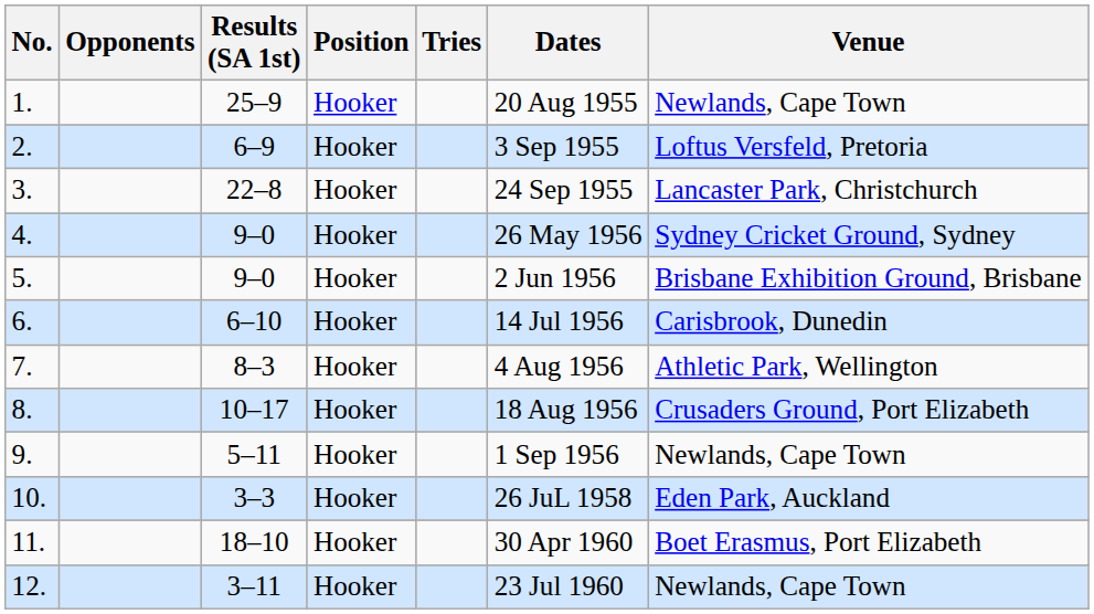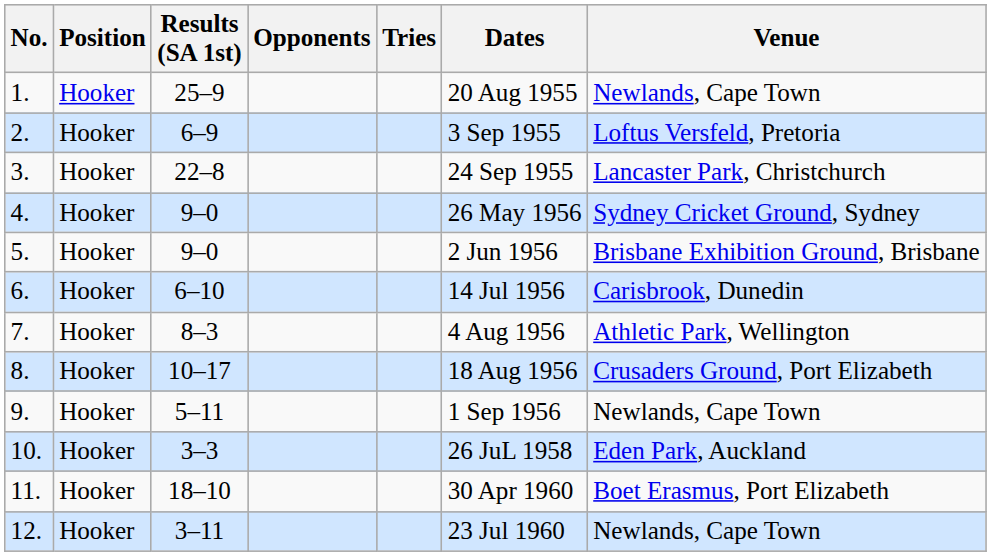 <table class="wikitable sortable">
 <tr>
 <th>No.</th>
+<th>Position</th>
+<th>Results<br>(SA 1st)</th>
 <th>Opponents</th>
-<th>Results<br>(SA 1st)</th>
-<th>Position</th>
 <th>Tries</th>
 <th>Dates</th>
 <th>Venue</th>
 </tr>
 <tr>
 <td>1.</td>
+<td><a href='#'>Hooker</a></td>
+<td align="center">25–9</td>
 <td></td>
-<td align="center">25–9</td>
-<td><a href='#'>Hooker</a></td>
 <td></td>
 <td>20 Aug 1955</td>
 <td><a href='#'>Newlands</a>, Cape Town</td>
 </tr>
 <tr style="background: #D0E6FF;">
 <td>2.</td>
+<td>Hooker</td>
+<td align="center">6–9</td>
 <td></td>
-<td align="center">6–9</td>
-<td>Hooker</td>
 <td></td>
 <td>3 Sep 1955</td>
 <td><a href='#'>Loftus Versfeld</a>, Pretoria</td>
 </tr>
 <tr>
 <td>3.</td>
+<td>Hooker</td>
+<td align="center">22–8</td>
 <td></td>
-<td align="center">22–8</td>
-<td>Hooker</td>
 <td></td>
 <td>24 Sep 1955</td>
 <td><a href='#'>Lancaster Park</a>, Christchurch</td>
 </tr>
 <tr style="background: #D0E6FF;">
 <td>4.</td>
+<td>Hooker</td>
+<td align="center">9–0</td>
 <td></td>
-<td align="center">9–0</td>
-<td>Hooker</td>
 <td></td>
 <td>26 May 1956</td>
 <td><a href='#'>Sydney Cricket Ground</a>, Sydney</td>
 </tr>
 <tr>
 <td>5.</td>
+<td>Hooker</td>
+<td align="center">9–0</td>
 <td></td>
-<td align="center">9–0</td>
-<td>Hooker</td>
 <td></td>
 <td>2 Jun 1956</td>
 <td><a href='#'>Brisbane Exhibition Ground</a>, Brisbane</td>
 </tr>
 <tr style="background: #D0E6FF;">
 <td>6.</td>
+<td>Hooker</td>
+<td align="center">6–10</td>
 <td></td>
-<td align="center">6–10</td>
-<td>Hooker</td>
 <td></td>
 <td>14 Jul 1956</td>
 <td><a href='#'>Carisbrook</a>, Dunedin</td>
 </tr>
 <tr>
 <td>7.</td>
+<td>Hooker</td>
+<td align="center">8–3</td>
 <td></td>
-<td align="center">8–3</td>
-<td>Hooker</td>
 <td></td>
 <td>4 Aug 1956</td>
 <td><a href='#'>Athletic Park</a>, Wellington</td>
 </tr>
 <tr style="background: #D0E6FF;">
 <td>8.</td>
+<td>Hooker</td>
+<td align="center">10–17</td>
 <td></td>
-<td align="center">10–17</td>
-<td>Hooker</td>
 <td></td>
 <td>18 Aug 1956</td>
 <td><a href='#'>Crusaders Ground</a>, Port Elizabeth</td>
 </tr>
 <tr>
 <td>9.</td>
+<td>Hooker</td>
+<td align="center">5–11</td>
 <td></td>
-<td align="center">5–11</td>
-<td>Hooker</td>
 <td></td>
 <td>1 Sep 1956</td>
 <td>Newlands, Cape Town</td>
 </tr>
 <tr style="background: #D0E6FF;">
 <td>10.</td>
+<td>Hooker</td>
+<td align="center">3–3</td>
 <td></td>
-<td align="center">3–3</td>
-<td>Hooker</td>
 <td></td>
 <td>26 JuL 1958</td>
 <td><a href='#'>Eden Park</a>, Auckland</td>
 </tr>
 <tr>
 <td>11.</td>
+<td>Hooker</td>
+<td align="center">18–10</td>
 <td></td>
-<td align="center">18–10</td>
-<td>Hooker</td>
 <td></td>
 <td>30 Apr 1960</td>
 <td><a href='#'>Boet Erasmus</a>, Port Elizabeth</td>
 </tr>
 <tr style="background: #D0E6FF;">
 <td>12.</td>
+<td>Hooker</td>
+<td align="center">3–11</td>
 <td></td>
-<td align="center">3–11</td>
-<td>Hooker</td>
 <td></td>
 <td>23 Jul 1960</td>
 <td>Newlands, Cape Town</td>
 </tr>
 </table>
